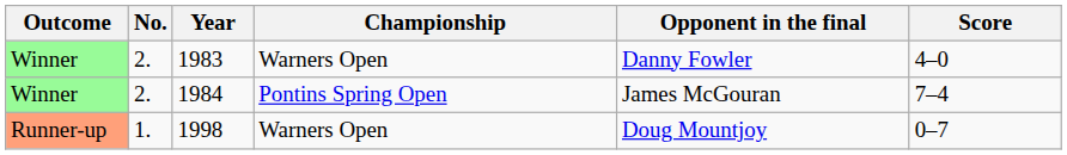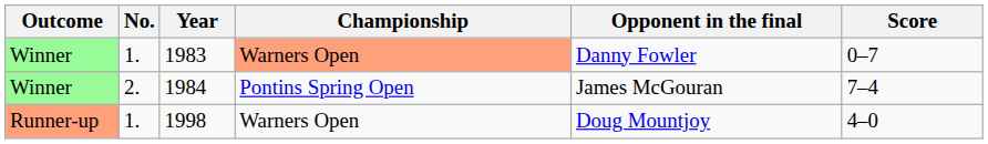 <table class="sortable wikitable">
 <tr>
 <th width="80">Outcome</th>
 <th width="20">No.</th>
 <th width="50">Year</th>
 <th style="width:250px;">Championship</th>
 <th style="width:200px;">Opponent in the final</th>
 <th style="width:100px;">Score</th>
 </tr>
 <tr>
 <td style="background:#98FB98">Winner</td>
-<td>2.</td>
+<td>1.</td>
 <td>1983</td>
-<td>Warners Open</td>
+<td style="background: lightsalmon;">Warners Open</td>
 <td> <a href='#'>Danny Fowler</a></td>
-<td>4–0</td>
+<td>0–7</td>
 </tr>
 <tr>
 <td style="background:#98FB98">Winner</td>
 <td>2.</td>
 <td>1984</td>
 <td><a href='#'>Pontins Spring Open</a></td>
 <td> James McGouran</td>
 <td>7–4</td>
 </tr>
 <tr>
 <td style="background:#ffa07a;">Runner-up</td>
 <td>1.</td>
 <td>1998</td>
 <td>Warners Open</td>
 <td> <a href='#'>Doug Mountjoy</a></td>
-<td>0–7</td>
+<td>4–0</td>
 </tr>
 </table>
